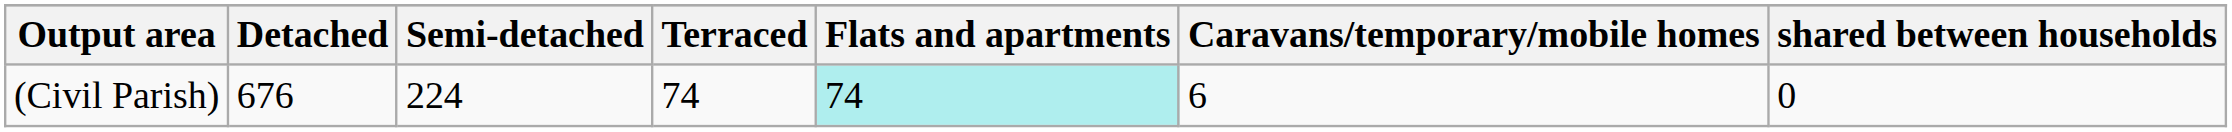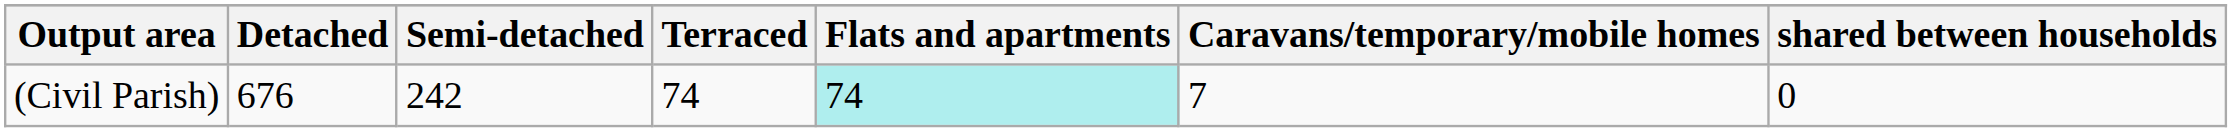 <table class="wikitable">
 <tr>
 </tr>
 <tr>
 <th>Output area</th>
 <th>Detached</th>
 <th>Semi-detached</th>
 <th>Terraced</th>
 <th>Flats and apartments</th>
 <th>Caravans/temporary/mobile homes</th>
 <th>shared between households</th>
 </tr>
 <tr>
 <td>(Civil Parish)</td>
 <td>676</td>
-<td>224</td>
+<td>242</td>
 <td>74</td>
 <td style="background: paleturquoise;">74</td>
-<td>6</td>
+<td>7</td>
 <td>0</td>
 </tr>
 </table>
